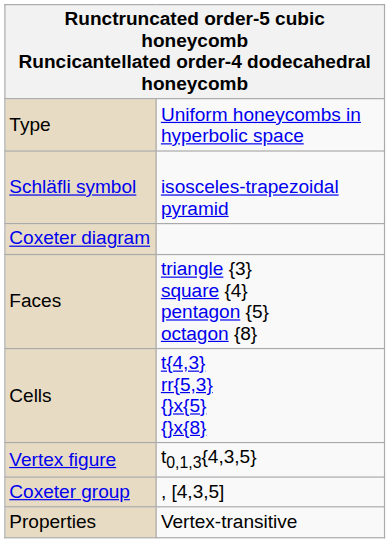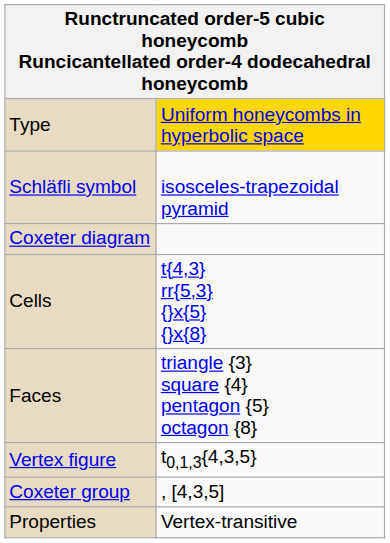 <table class="wikitable" align="right" style="margin-left:10px" width="320">
 <tr>
 <th bgcolor=#e7dcc3 colspan=2>Runctruncated order-5 cubic honeycomb<br>Runcicantellated order-4 dodecahedral honeycomb<br></th>
 </tr>
 <tr>
 <td bgcolor=#e7dcc3>Type</td>
-<td><a href='#'>Uniform honeycombs in hyperbolic space</a></td>
+<td style="background: gold;"><a href='#'>Uniform honeycombs in hyperbolic space</a></td>
 </tr>
 <tr>
 <td bgcolor=#e7dcc3><a href='#'>Schläfli symbol</a></td>
 <td><br><a href='#'>isosceles-trapezoidal</a> <a href='#'>pyramid</a></td>
 </tr>
 <tr>
 <td width=120 bgcolor=#e7dcc3><a href='#'>Coxeter diagram</a></td>
 <td></td>
 </tr>
 <tr>
+<td bgcolor=#e7dcc3>Cells</td>
+<td><a href='#'>t{4,3}</a> <br><a href='#'>rr{5,3}</a> <br><a href='#'>{}x{5}</a> <br><a href='#'>{}x{8}</a> </td>
+</tr>
+<tr>
 <td bgcolor=#e7dcc3>Faces</td>
 <td><a href='#'>triangle</a> {3}<br><a href='#'>square</a> {4}<br><a href='#'>pentagon</a> {5}<br><a href='#'>octagon</a> {8}</td>
-</tr>
-<tr>
-<td bgcolor=#e7dcc3>Cells</td>
-<td><a href='#'>t{4,3}</a> <br><a href='#'>rr{5,3}</a> <br><a href='#'>{}x{5}</a> <br><a href='#'>{}x{8}</a> </td>
 </tr>
 <tr>
 <td bgcolor=#e7dcc3><a href='#'>Vertex figure</a></td>
 <td>t<sub>0,1,3</sub>{4,3,5}</td>
 </tr>
 <tr>
 <td bgcolor=#e7dcc3><a href='#'>Coxeter group</a></td>
 <td>, [4,3,5]</td>
 </tr>
 <tr>
 <td bgcolor=#e7dcc3>Properties</td>
 <td>Vertex-transitive</td>
 </tr>
 </table>
